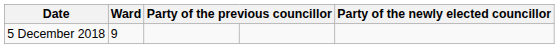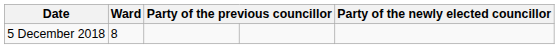 <table class="wikitable">
 <tr>
 <th>Date</th>
 <th>Ward</th>
 <th colspan=2>Party of the previous councillor</th>
 <th colspan=2>Party of the newly elected councillor</th>
 </tr>
 <tr>
 <td>5 December 2018</td>
-<td>9</td>
+<td>8</td>
 <td></td>
 <td></td>
 </tr>
 </table>
